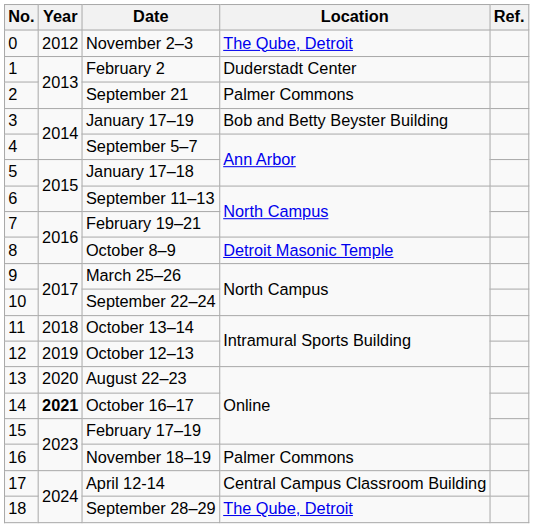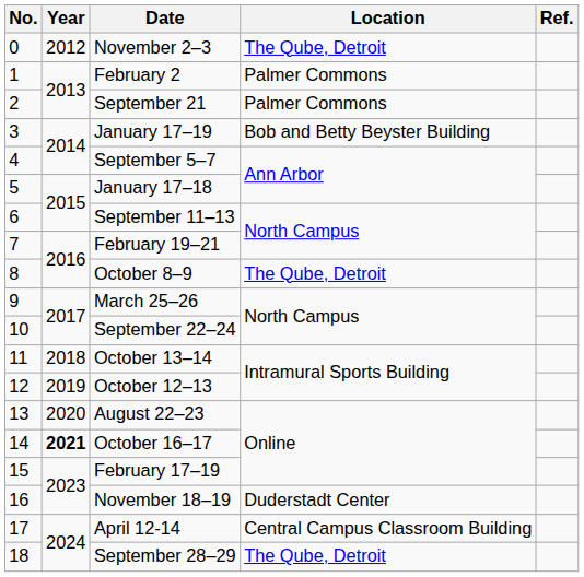 <table class="wikitable sortable">
 <tr>
 <th>No.</th>
 <th>Year</th>
 <th>Date</th>
 <th>Location</th>
 <th>Ref.</th>
 </tr>
 <tr>
 <td>0</td>
 <td>2012</td>
 <td>November 2–3</td>
 <td><a href='#'>The Qube, Detroit</a></td>
 <td></td>
 </tr>
 <tr>
 <td>1</td>
 <td rowspan="2">2013</td>
 <td>February 2</td>
-<td>Duderstadt Center</td>
+<td>Palmer Commons</td>
 <td></td>
 </tr>
 <tr>
 <td>2</td>
 <td>September 21</td>
 <td>Palmer Commons</td>
 <td></td>
 </tr>
 <tr>
 <td>3</td>
 <td rowspan="2">2014</td>
 <td>January 17–19</td>
 <td>Bob and Betty Beyster Building</td>
 <td></td>
 </tr>
 <tr>
 <td>4</td>
 <td>September 5–7</td>
 <td rowspan="2"><a href='#'>Ann Arbor</a></td>
 <td></td>
 </tr>
 <tr>
 <td>5</td>
 <td rowspan="2">2015</td>
 <td>January 17–18</td>
 <td></td>
 </tr>
 <tr>
 <td>6</td>
 <td>September 11–13</td>
 <td rowspan="2"><a href='#'>North Campus</a></td>
 <td></td>
 </tr>
 <tr>
 <td>7</td>
 <td rowspan="2">2016</td>
 <td>February 19–21</td>
 <td></td>
 </tr>
 <tr>
 <td>8</td>
 <td>October 8–9</td>
-<td><a href='#'>Detroit Masonic Temple</a></td>
+<td><a href='#'>The Qube, Detroit</a></td>
 <td></td>
 </tr>
 <tr>
 <td>9</td>
 <td rowspan="2">2017</td>
 <td>March 25–26</td>
 <td rowspan="2">North Campus</td>
 <td></td>
 </tr>
 <tr>
 <td>10</td>
 <td>September 22–24</td>
 <td></td>
 </tr>
 <tr>
 <td>11</td>
 <td>2018</td>
 <td>October 13–14</td>
 <td rowspan="2">Intramural Sports Building</td>
 <td></td>
 </tr>
 <tr>
 <td>12</td>
 <td>2019</td>
 <td>October 12–13</td>
 <td></td>
 </tr>
 <tr>
 <td>13</td>
 <td>2020</td>
 <td>August 22–23</td>
 <td rowspan="3">Online</td>
 <td></td>
 </tr>
 <tr>
 <td>14</td>
 <td><strong>2021</strong></td>
 <td>October 16–17</td>
 <td></td>
 </tr>
 <tr>
 <td>15</td>
 <td rowspan="2">2023</td>
 <td>February 17–19</td>
 <td></td>
 </tr>
 <tr>
 <td>16</td>
 <td>November 18–19</td>
-<td>Palmer Commons</td>
+<td>Duderstadt Center</td>
 <td></td>
 </tr>
 <tr>
 <td>17</td>
 <td rowspan="2">2024</td>
 <td>April 12-14</td>
 <td>Central Campus Classroom Building</td>
 <td></td>
 </tr>
 <tr>
 <td>18</td>
 <td>September 28–29</td>
 <td><a href='#'>The Qube, Detroit</a></td>
 <td></td>
 </tr>
 </table>
